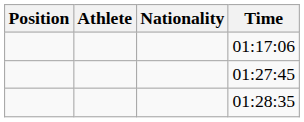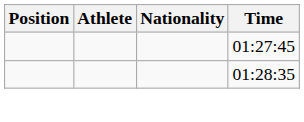 <table class="wikitable sortable">
 <tr>
 <th scope="col">Position</th>
 <th scope="col">Athlete</th>
 <th scope="col">Nationality</th>
 <th scope="col">Time</th>
-</tr>
-<tr>
-<td align=center></td>
-<td></td>
-<td></td>
-<td>01:17:06</td>
 </tr>
 <tr>
 <td align=center></td>
 <td></td>
 <td></td>
 <td>01:27:45</td>
 </tr>
 <tr>
 <td align=center></td>
 <td></td>
 <td></td>
 <td>01:28:35</td>
 </tr>
 </table>
